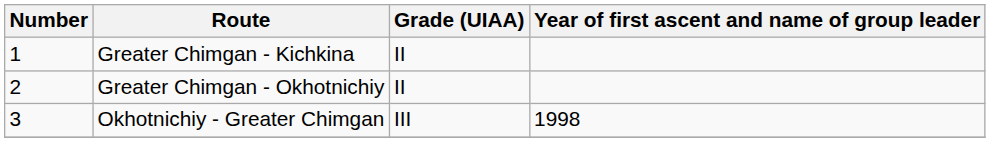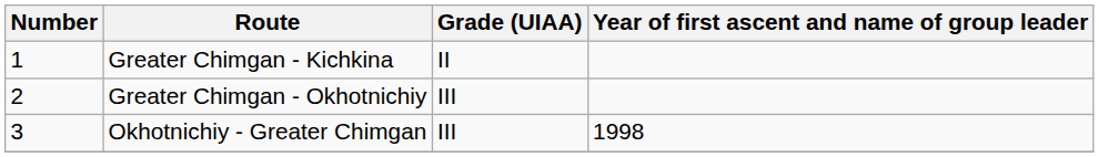 <table class="wikitable">
 <tr>
 <th>Number</th>
 <th>Route</th>
 <th>Grade (UIAA)</th>
 <th>Year of first ascent and name of group leader</th>
 </tr>
 <tr>
 <td>1</td>
 <td>Greater Chimgan - Kichkina</td>
 <td>II</td>
 <td></td>
 </tr>
 <tr>
 <td>2</td>
 <td>Greater Chimgan - Okhotnichiy</td>
-<td>II</td>
+<td>III</td>
 <td></td>
 </tr>
 <tr>
 <td>3</td>
 <td>Okhotnichiy - Greater Chimgan</td>
 <td>III</td>
 <td>1998</td>
 </tr>
 <tr>
 </tr>
 </table>
